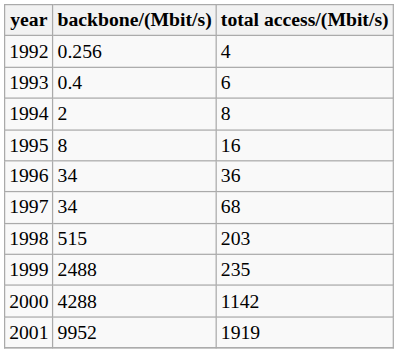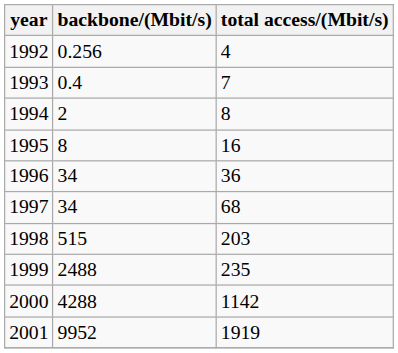 <table class="wikitable">
 <tr>
 <th>year</th>
 <th>backbone/(Mbit/s)</th>
 <th>total access/(Mbit/s)</th>
 </tr>
 <tr>
 <td>1992</td>
 <td>0.256</td>
 <td>4</td>
 </tr>
 <tr>
 <td>1993</td>
 <td>0.4</td>
-<td>6</td>
+<td>7</td>
 </tr>
 <tr>
 <td>1994</td>
 <td>2</td>
 <td>8</td>
 </tr>
 <tr>
 <td>1995</td>
 <td>8</td>
 <td>16</td>
 </tr>
 <tr>
 <td>1996</td>
 <td>34</td>
 <td>36</td>
 </tr>
 <tr>
 <td>1997</td>
 <td>34</td>
 <td>68</td>
 </tr>
 <tr>
 <td>1998</td>
 <td>515</td>
 <td>203</td>
 </tr>
 <tr>
 <td>1999</td>
 <td>2488</td>
 <td>235</td>
 </tr>
 <tr>
 <td>2000</td>
 <td>4288</td>
 <td>1142</td>
 </tr>
 <tr>
 <td>2001</td>
 <td>9952</td>
 <td>1919</td>
 </tr>
 <tr>
 </tr>
 </table>
